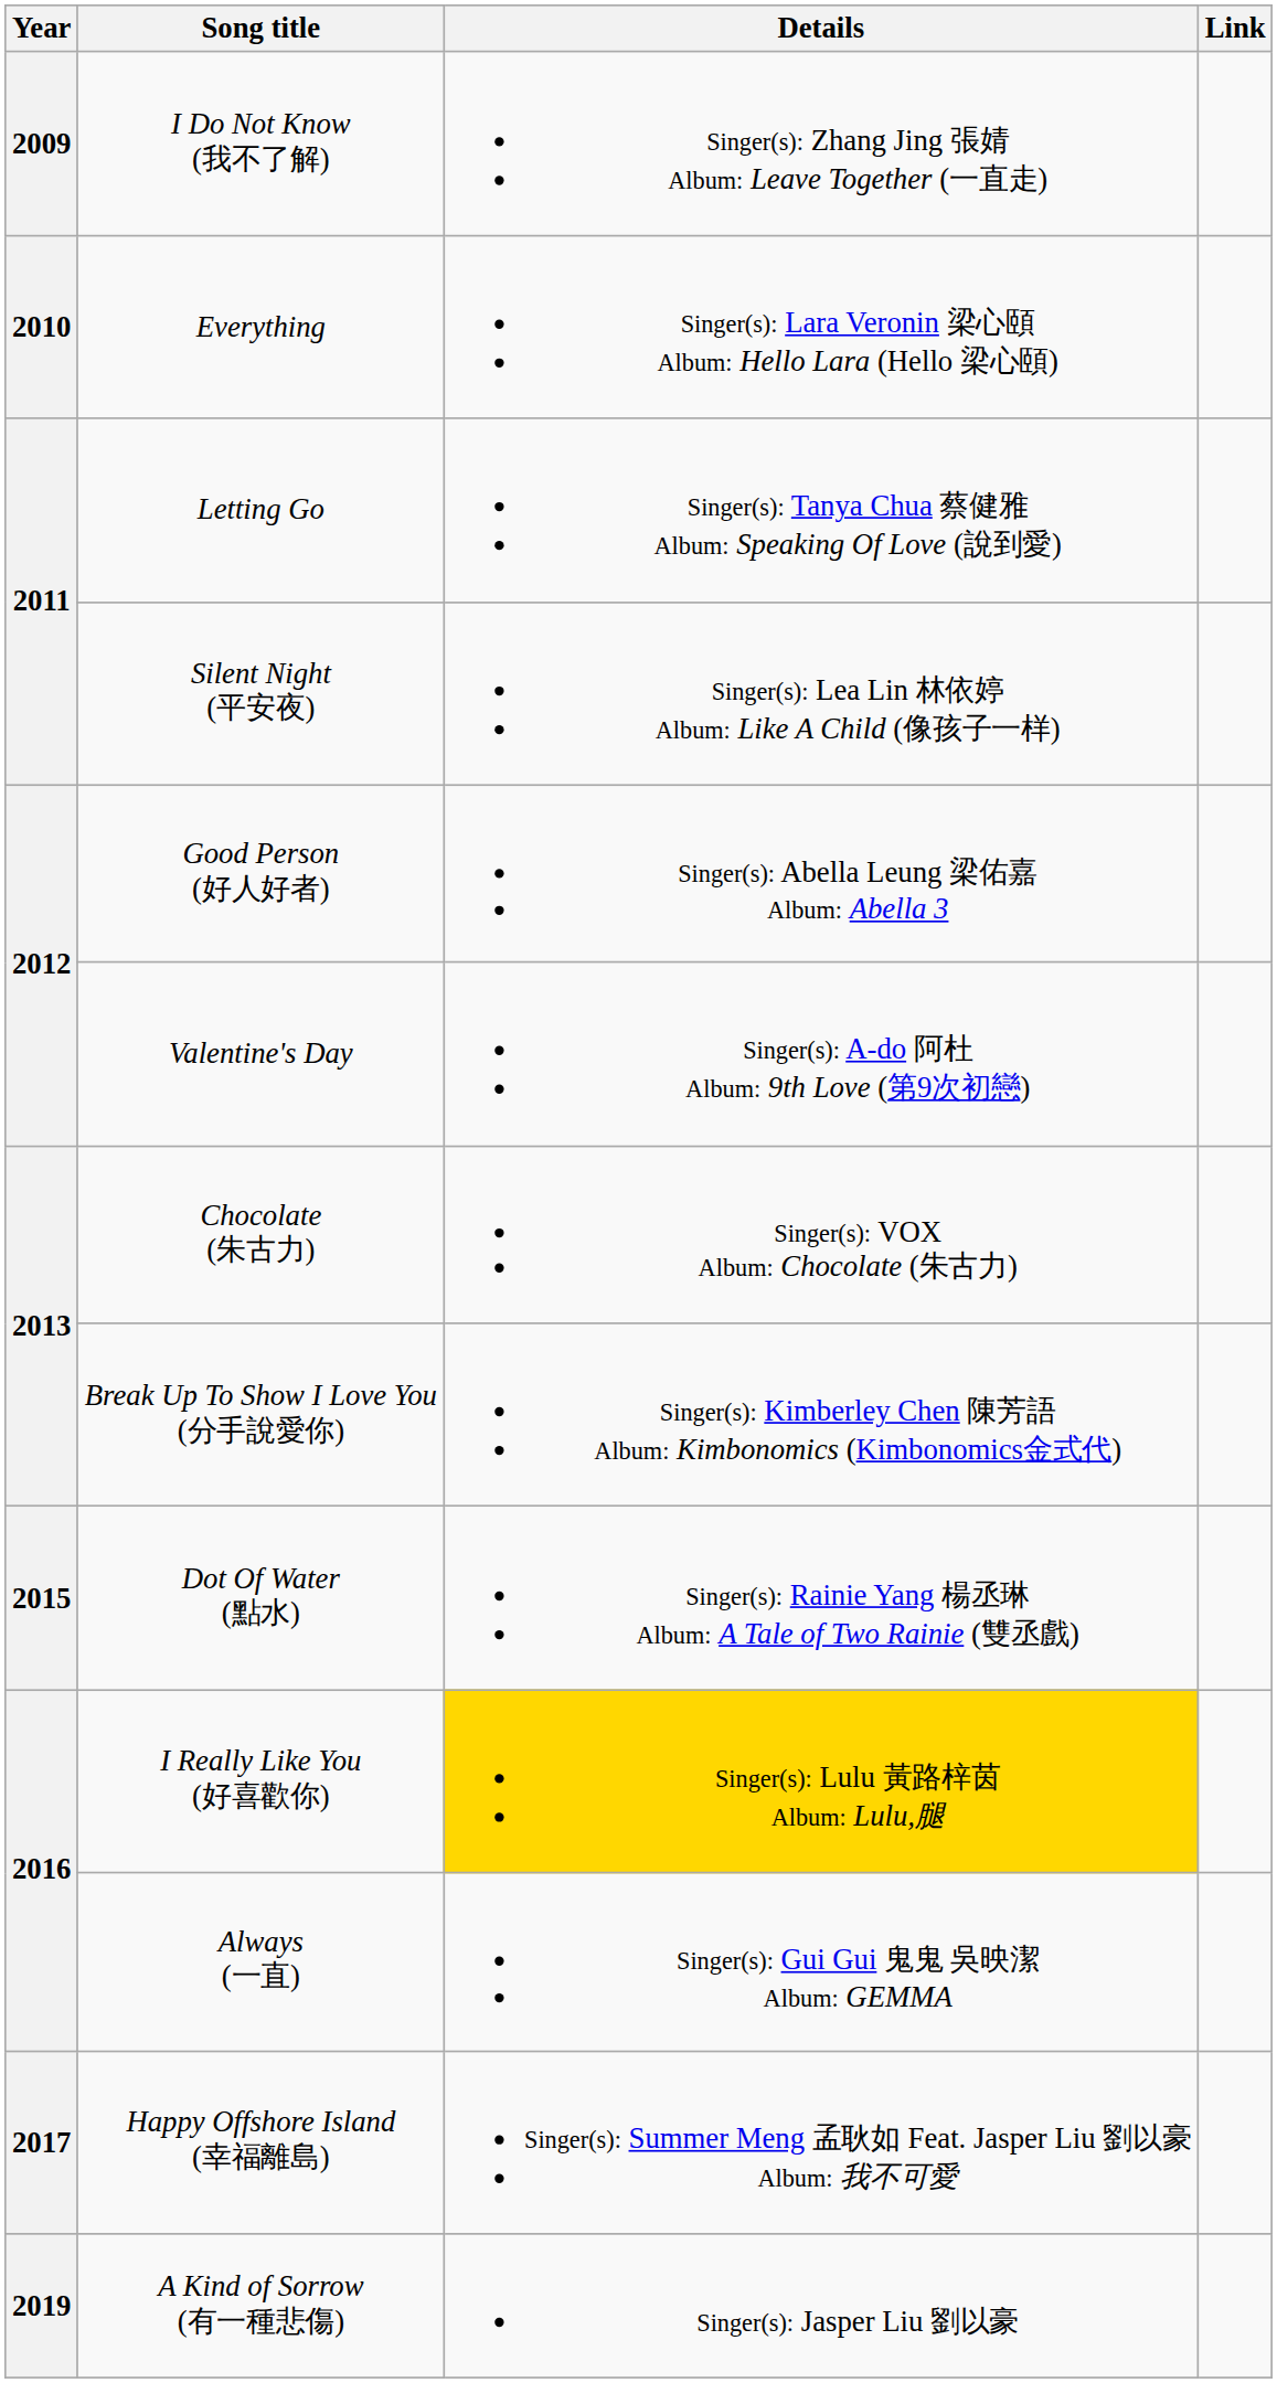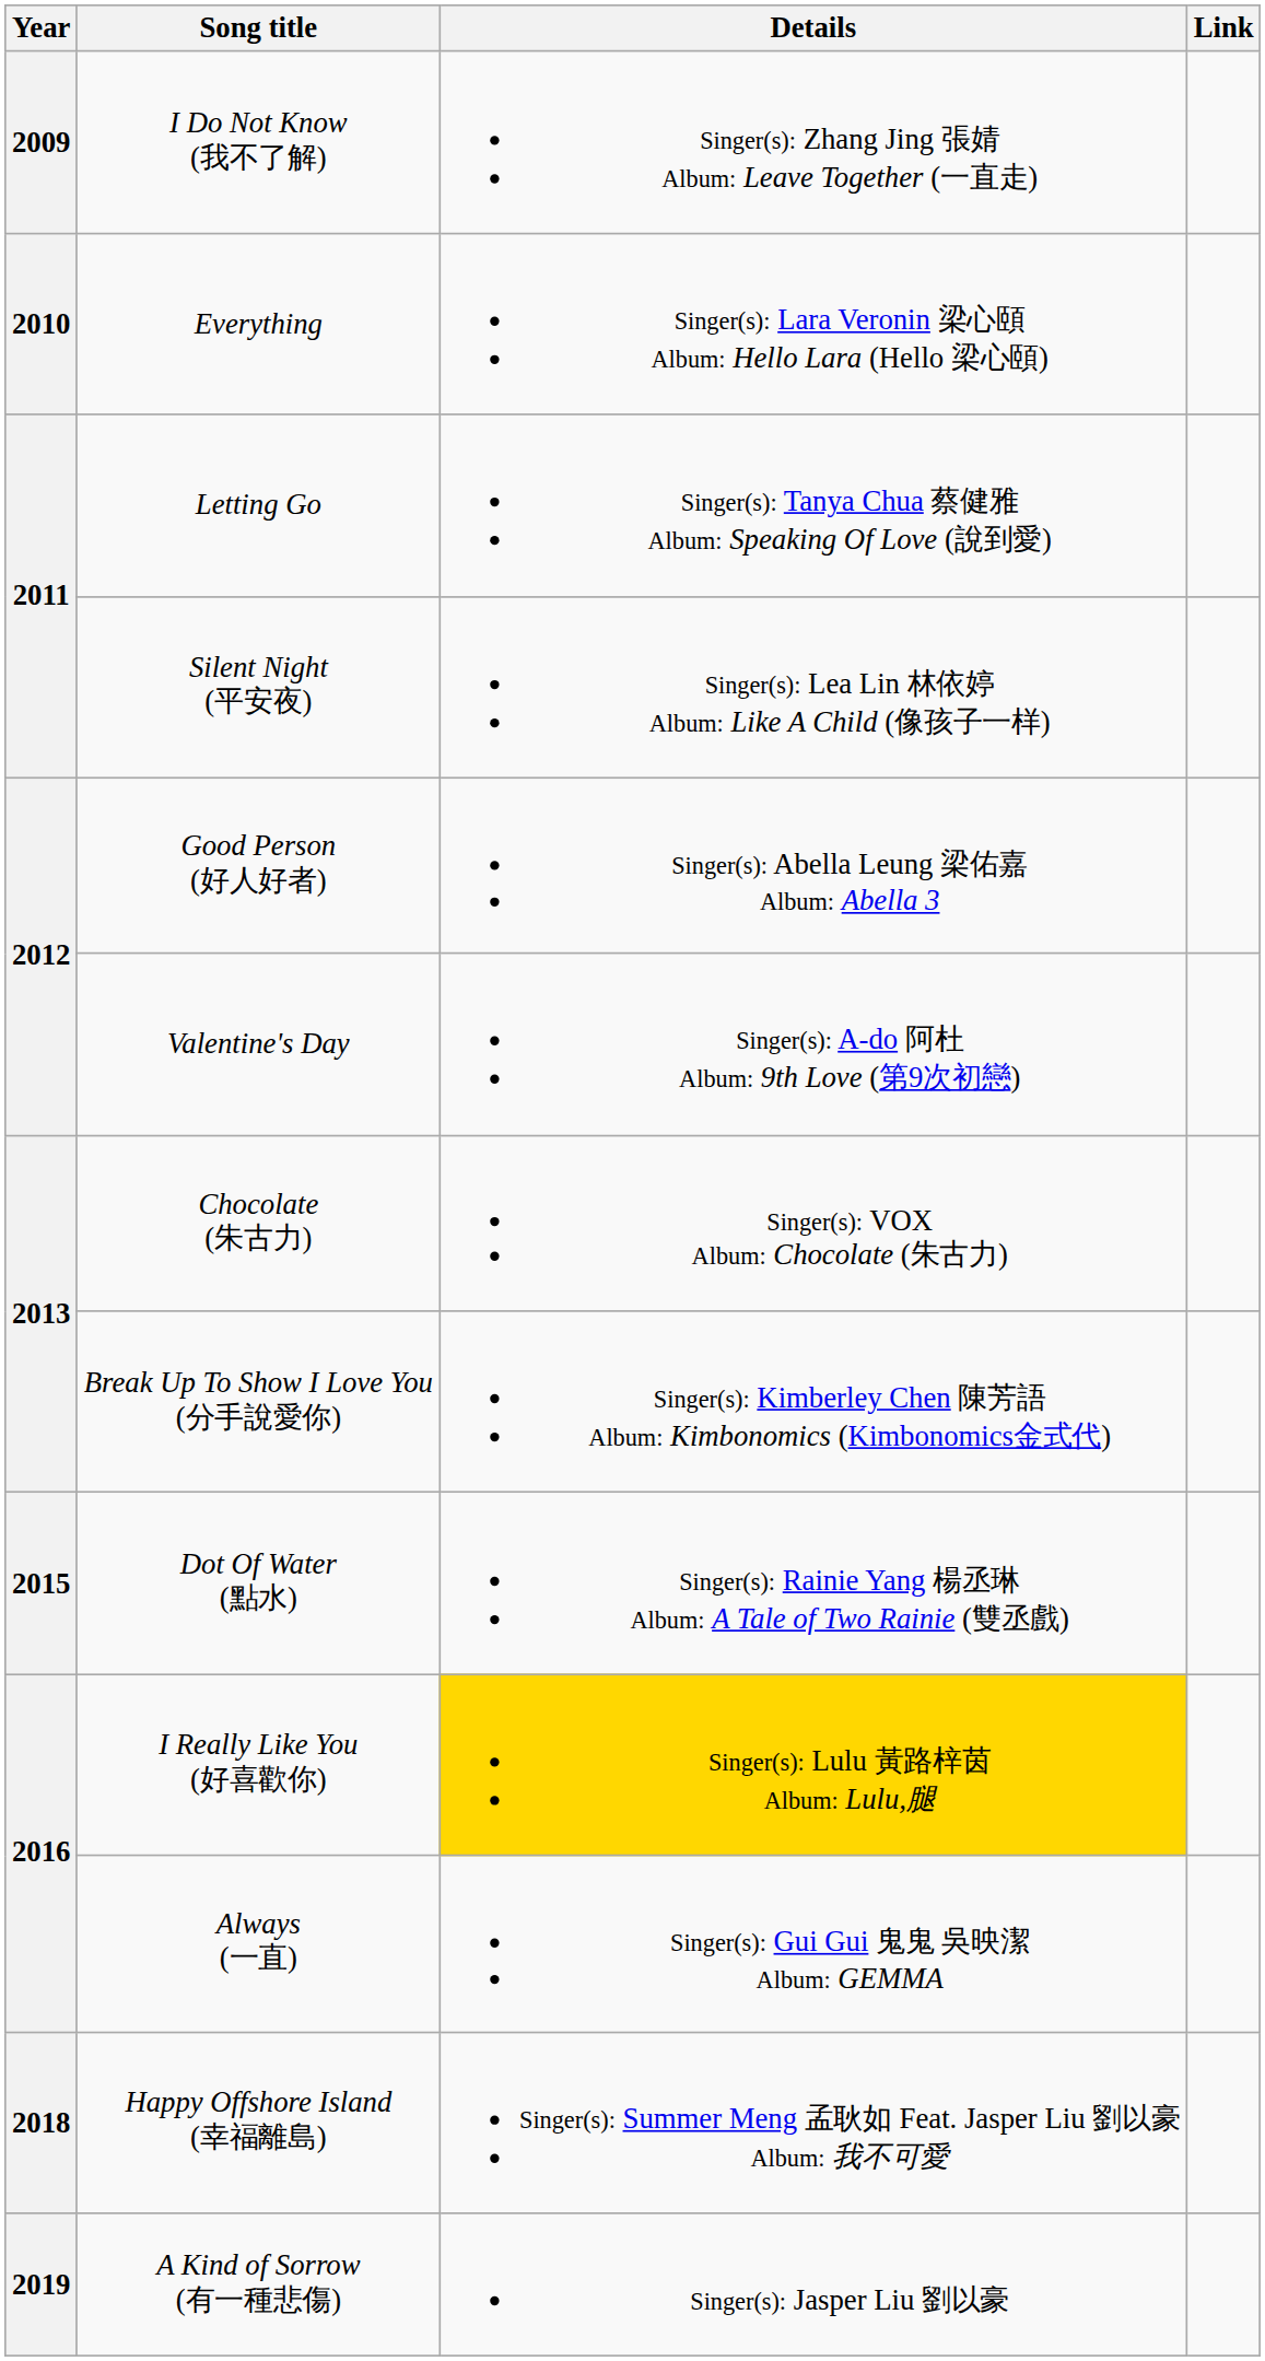 <table class="wikitable plainrowheaders sortable">
 <tr>
 <th>Year</th>
 <th>Song title</th>
 <th>Details</th>
 <th>Link</th>
 </tr>
 <tr align=center>
 <th scope="row">2009</th>
 <td><em>I Do Not Know</em><br>(我不了解)</td>
 <td><br><ul><li><small>Singer(s):</small> Zhang Jing 張婧</li><li><small>Album:</small> <em>Leave Together</em> (一直走)</li></ul></td>
 <td></td>
 </tr>
 <tr align=center>
 <th scope="row">2010</th>
 <td><em>Everything</em></td>
 <td><br><ul><li><small>Singer(s):</small> <a href='#'>Lara Veronin</a> 梁心頤</li><li><small>Album:</small> <em>Hello Lara</em> (Hello 梁心頤)</li></ul></td>
 <td></td>
 </tr>
 <tr align=center>
 <th scope="row" rowspan=2>2011</th>
 <td><em>Letting Go</em></td>
 <td><br><ul><li><small>Singer(s):</small> <a href='#'>Tanya Chua</a> 蔡健雅</li><li><small>Album:</small> <em>Speaking Of Love</em> (說到愛)</li></ul></td>
 <td></td>
 </tr>
 <tr align=center>
 <td><em>Silent Night</em><br>(平安夜)</td>
 <td><br><ul><li><small>Singer(s):</small> Lea Lin 林依婷</li><li><small>Album:</small> <em>Like A Child</em> (像孩子一样)</li></ul></td>
 <td></td>
 </tr>
 <tr align=center>
 <th scope="row" rowspan=2>2012</th>
 <td><em>Good Person</em><br>(好人好者)</td>
 <td><br><ul><li><small>Singer(s):</small> Abella Leung 梁佑嘉</li><li><small>Album:</small> <em><a href='#'>Abella 3</a></em></li></ul></td>
 <td></td>
 </tr>
 <tr align=center>
 <td><em>Valentine's Day</em></td>
 <td><br><ul><li><small>Singer(s):</small> <a href='#'>A-do</a> 阿杜</li><li><small>Album:</small> <em>9th Love</em> (<a href='#'>第9次初戀</a>)</li></ul></td>
 <td></td>
 </tr>
 <tr align=center>
 <th scope="row" rowspan=2>2013</th>
 <td><em>Chocolate</em><br>(朱古力)</td>
 <td><br><ul><li><small>Singer(s):</small> VOX</li><li><small>Album:</small> <em>Chocolate</em> (朱古力)</li></ul></td>
 <td></td>
 </tr>
 <tr align=center>
 <td><em>Break Up To Show I Love You</em><br>(分手說愛你)</td>
 <td><br><ul><li><small>Singer(s):</small> <a href='#'>Kimberley Chen</a> 陳芳語</li><li><small>Album:</small> <em>Kimbonomics</em> (<a href='#'>Kimbonomics金式代</a>)</li></ul></td>
 <td></td>
 </tr>
 <tr align=center>
 <th scope="row">2015</th>
 <td><em>Dot Of Water</em><br>(點水)</td>
 <td><br><ul><li><small>Singer(s):</small> <a href='#'>Rainie Yang</a> 楊丞琳</li><li><small>Album:</small> <em><a href='#'>A Tale of Two Rainie</a></em> (雙丞戲)</li></ul></td>
 <td></td>
 </tr>
 <tr align=center>
 <th scope="row" rowspan=2>2016</th>
 <td><em>I Really Like You</em><br>(好喜歡你)</td>
 <td style="background: gold;"><br><ul><li><small>Singer(s):</small> Lulu 黃路梓茵</li><li><small>Album:</small> <em>Lulu,腿</em></li></ul></td>
 <td></td>
 </tr>
 <tr align=center>
 <td><em>Always</em><br>(一直)</td>
 <td><br><ul><li><small>Singer(s):</small> <a href='#'>Gui Gui</a> 鬼鬼 吳映潔</li><li><small>Album:</small> <em>GEMMA</em></li></ul></td>
 <td></td>
 </tr>
 <tr align=center>
-<th scope="row">2017</th>
+<th scope="row">2018</th>
 <td><em>Happy Offshore Island</em><br>(幸福離島)</td>
 <td><br><ul><li><small>Singer(s):</small> <a href='#'>Summer Meng</a> 孟耿如 Feat. Jasper Liu 劉以豪</li><li><small>Album:</small> <em>我不可愛</em></li></ul></td>
 <td></td>
 </tr>
 <tr align=center>
 <th scope="row">2019</th>
 <td><em>A Kind of Sorrow</em><br>(有一種悲傷)</td>
 <td><br><ul><li><small>Singer(s):</small> Jasper Liu 劉以豪</li></ul></td>
 <td></td>
 </tr>
 </table>
